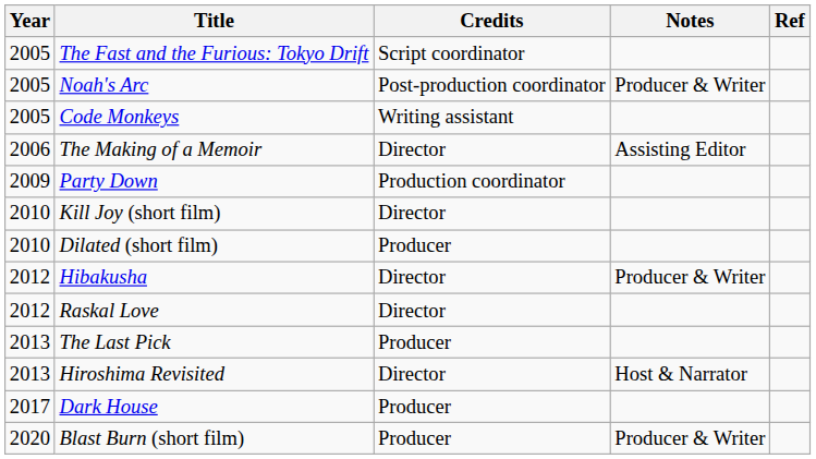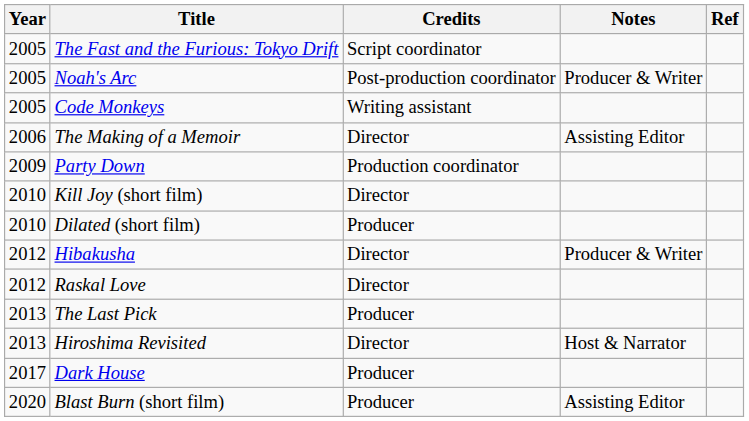 <table class="wikitable sortable">
 <tr>
 <th>Year</th>
 <th>Title</th>
 <th>Credits</th>
 <th>Notes</th>
 <th>Ref</th>
 </tr>
 <tr>
 <td>2005</td>
 <td><em><a href='#'>The Fast and the Furious: Tokyo Drift</a></em></td>
 <td>Script coordinator</td>
 <td></td>
 <td></td>
 </tr>
 <tr>
 <td>2005</td>
 <td><em><a href='#'>Noah's Arc</a></em></td>
 <td>Post-production coordinator</td>
 <td>Producer & Writer</td>
 <td></td>
 </tr>
 <tr>
 <td>2005</td>
 <td><em><a href='#'>Code Monkeys</a></em></td>
 <td>Writing assistant</td>
 <td></td>
 <td></td>
 </tr>
 <tr>
 <td>2006</td>
 <td><em>The Making of a Memoir</em></td>
 <td>Director</td>
 <td>Assisting Editor</td>
 <td></td>
 </tr>
 <tr>
 <td>2009</td>
 <td><em><a href='#'>Party Down</a></em></td>
 <td>Production coordinator</td>
 <td></td>
 <td></td>
 </tr>
 <tr>
 <td>2010</td>
 <td><em>Kill Joy</em> (short film)</td>
 <td>Director</td>
 <td></td>
 <td></td>
 </tr>
 <tr>
 <td>2010</td>
 <td><em>Dilated</em> (short film)</td>
 <td>Producer</td>
 <td></td>
 <td></td>
 </tr>
 <tr>
 <td>2012</td>
 <td><em><a href='#'>Hibakusha</a></em></td>
 <td>Director</td>
 <td>Producer & Writer</td>
 <td></td>
 </tr>
 <tr>
 <td>2012</td>
 <td><em>Raskal Love</em></td>
 <td>Director</td>
 <td></td>
 <td></td>
 </tr>
 <tr>
 <td>2013</td>
 <td><em>The Last Pick</em></td>
 <td>Producer</td>
 <td></td>
 <td></td>
 </tr>
 <tr>
 <td>2013</td>
 <td><em>Hiroshima Revisited</em></td>
 <td>Director</td>
 <td>Host & Narrator</td>
 <td></td>
 </tr>
 <tr>
 <td>2017</td>
 <td><em><a href='#'>Dark House</a></em></td>
 <td>Producer</td>
 <td></td>
 <td></td>
 </tr>
 <tr>
 <td>2020</td>
 <td><em>Blast Burn</em> (short film)</td>
 <td>Producer</td>
-<td>Producer & Writer</td>
+<td>Assisting Editor</td>
 <td></td>
 </tr>
 </table>
